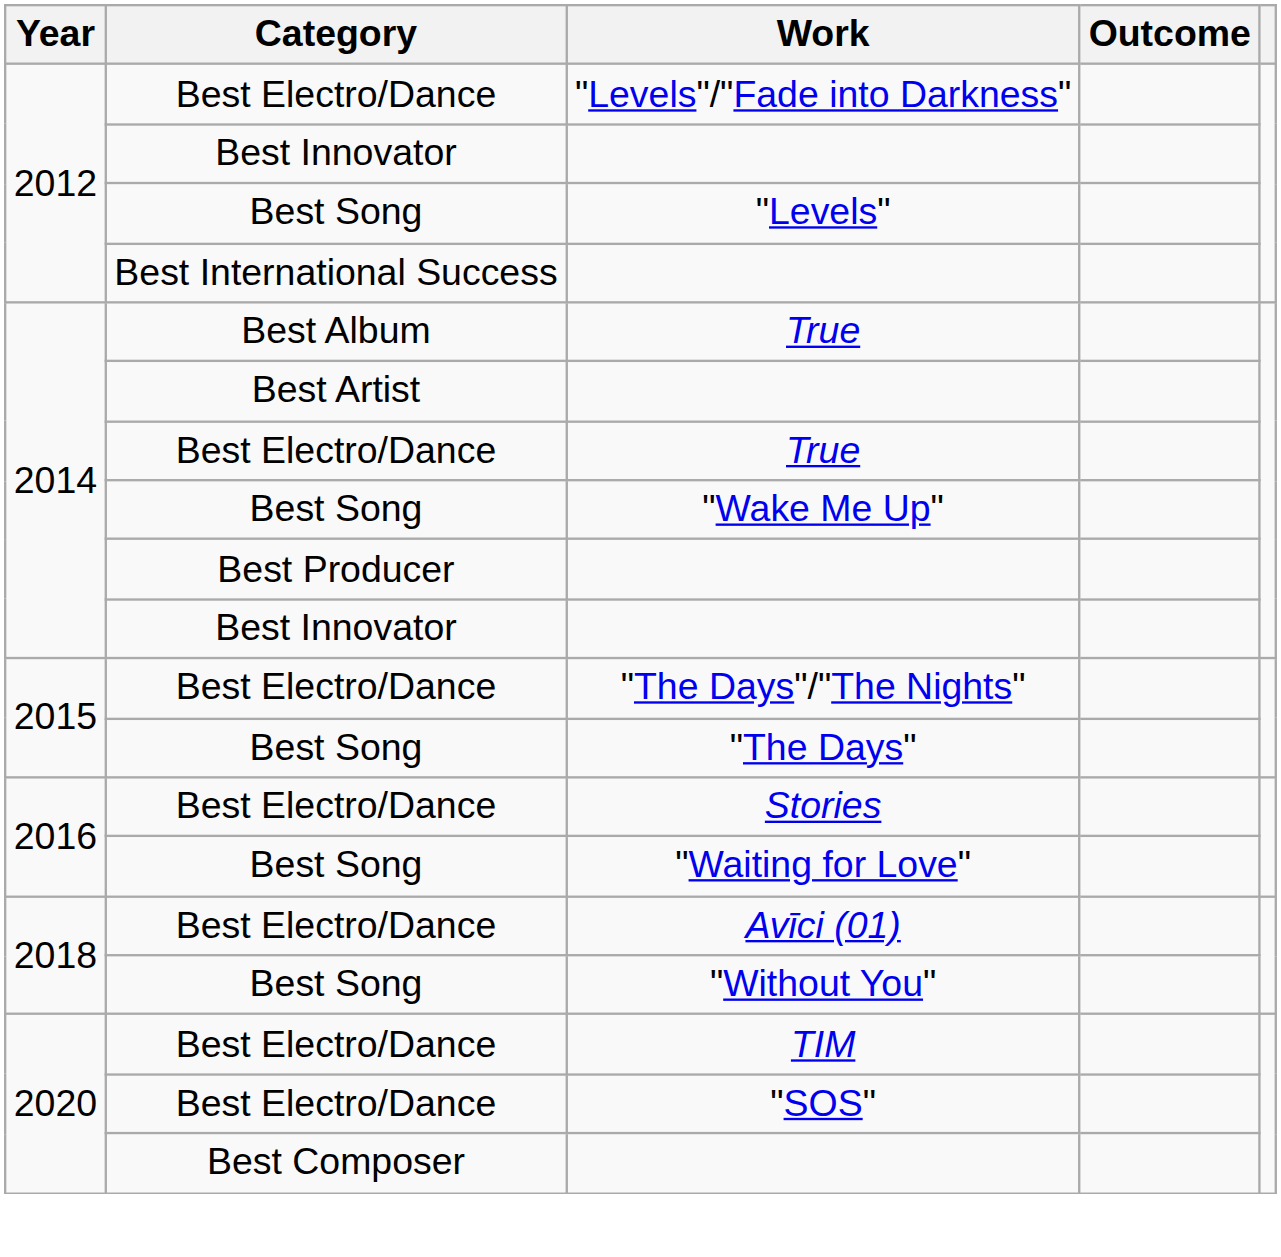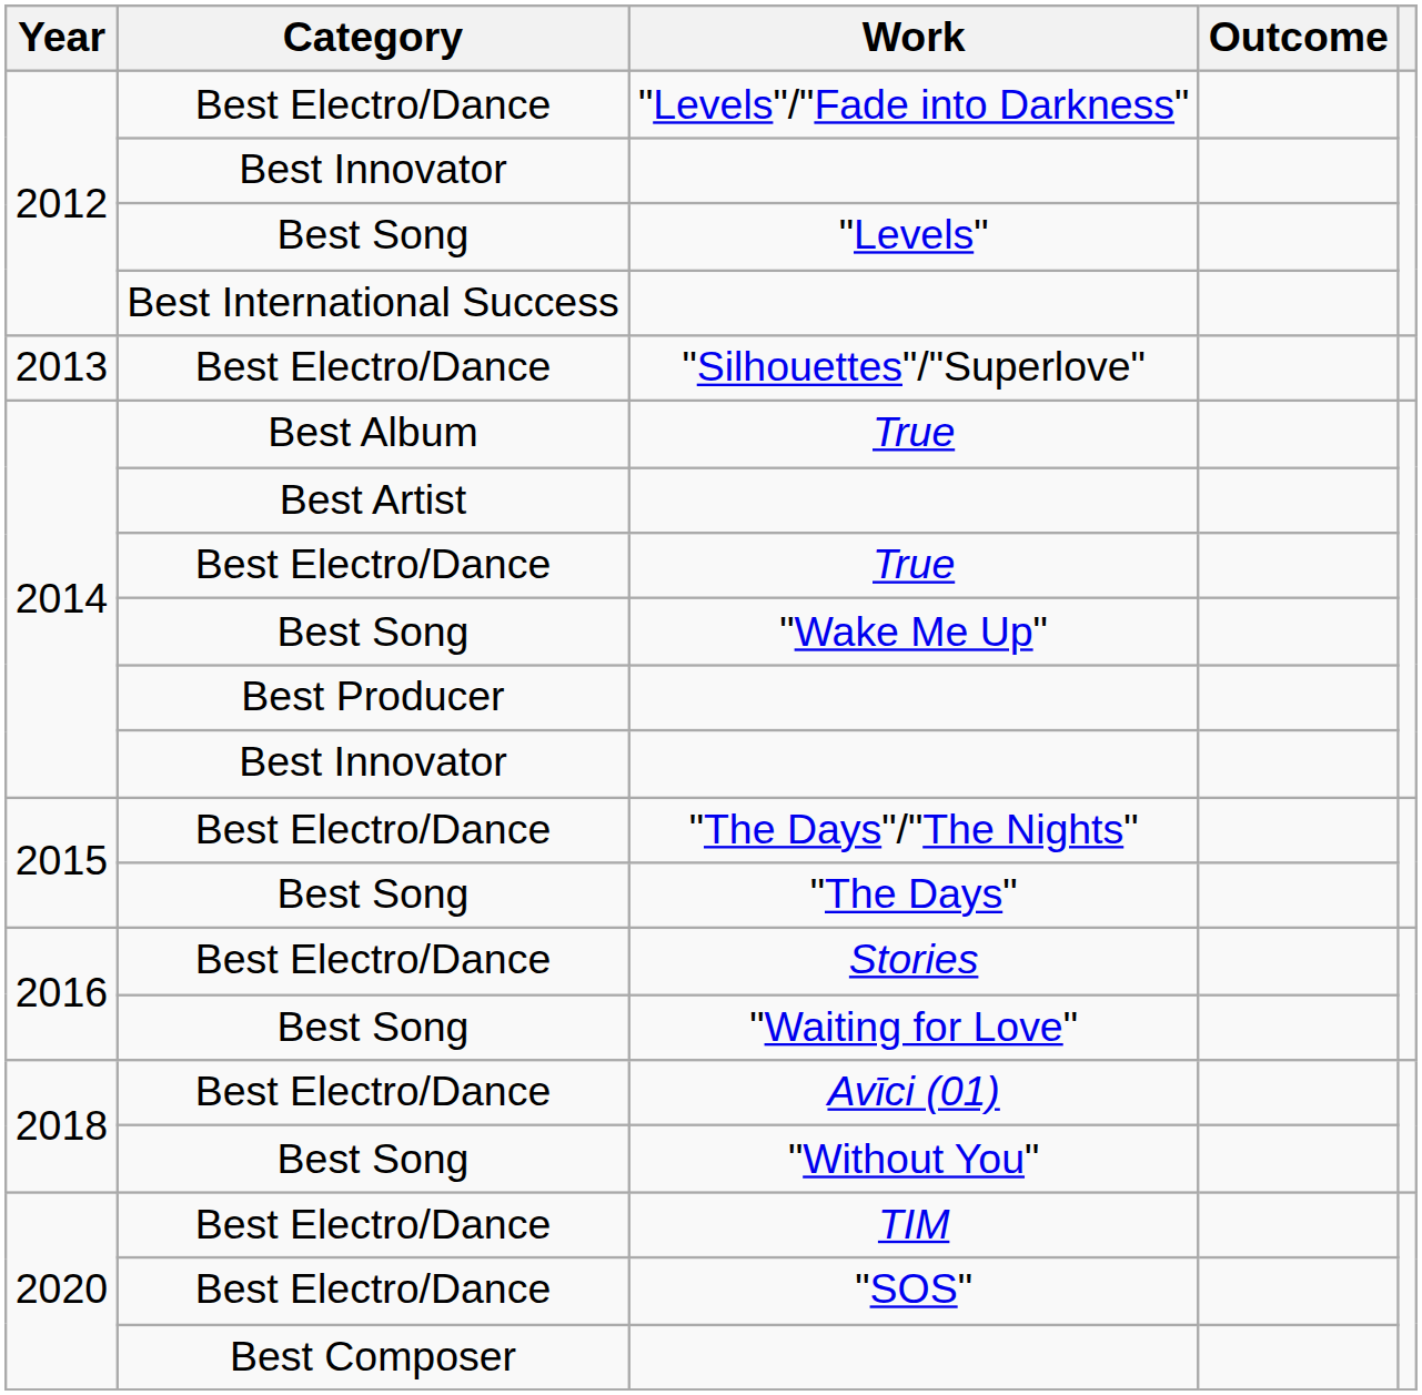 <table class="wikitable plainrowheaders" style="text-align:center;">
 <tr>
 <th>Year</th>
 <th>Category</th>
 <th>Work</th>
 <th>Outcome</th>
 <th></th>
 </tr>
 <tr>
 <td rowspan="4">2012</td>
 <td>Best Electro/Dance</td>
 <td>"<a href='#'>Levels</a>"/"<a href='#'>Fade into Darkness</a>"</td>
 <td></td>
 <td rowspan="4"></td>
 </tr>
 <tr>
 <td>Best Innovator</td>
 <td></td>
 <td></td>
 </tr>
 <tr>
 <td>Best Song</td>
 <td>"<a href='#'>Levels</a>"</td>
 <td></td>
 </tr>
 <tr>
 <td>Best International Success</td>
 <td></td>
 <td></td>
+</tr>
+<tr>
+<td rowspan="1">2013</td>
+<td>Best Electro/Dance</td>
+<td>"<a href='#'>Silhouettes</a>"/"Superlove"</td>
+<td></td>
+<td rowspan="1"></td>
 </tr>
 <tr>
 <td rowspan="6">2014</td>
 <td>Best Album</td>
 <td><em><a href='#'>True</a></em></td>
 <td></td>
 <td rowspan="6"></td>
 </tr>
 <tr>
 <td>Best Artist</td>
 <td></td>
 <td></td>
 </tr>
 <tr>
 <td>Best Electro/Dance</td>
 <td><em><a href='#'>True</a></em></td>
 <td></td>
 </tr>
 <tr>
 <td>Best Song</td>
 <td>"<a href='#'>Wake Me Up</a>"</td>
 <td></td>
 </tr>
 <tr>
 <td>Best Producer</td>
 <td></td>
 <td></td>
 </tr>
 <tr>
 <td>Best Innovator</td>
 <td></td>
 <td></td>
 </tr>
 <tr>
 <td rowspan="2">2015</td>
 <td>Best Electro/Dance</td>
 <td>"<a href='#'>The Days</a>"/"<a href='#'>The Nights</a>"</td>
 <td></td>
 <td rowspan="2"></td>
 </tr>
 <tr>
 <td>Best Song</td>
 <td>"<a href='#'>The Days</a>"</td>
 <td></td>
 </tr>
 <tr>
 <td rowspan="2">2016</td>
 <td>Best Electro/Dance</td>
 <td><em><a href='#'>Stories</a></em></td>
 <td></td>
 <td rowspan="2"></td>
 </tr>
 <tr>
 <td>Best Song</td>
 <td>"<a href='#'>Waiting for Love</a>"</td>
 <td></td>
 </tr>
 <tr>
 <td rowspan="2">2018</td>
 <td>Best Electro/Dance</td>
 <td><em><a href='#'>Avīci (01)</a></em></td>
 <td></td>
 <td rowspan="2"></td>
 </tr>
 <tr>
 <td>Best Song</td>
 <td>"<a href='#'>Without You</a>"</td>
 <td></td>
 </tr>
 <tr>
 <td rowspan="3">2020</td>
 <td>Best Electro/Dance</td>
 <td><em><a href='#'>TIM</a></em></td>
 <td></td>
 <td rowspan="3"></td>
 </tr>
 <tr>
 <td>Best Electro/Dance</td>
 <td>"<a href='#'>SOS</a>"</td>
 <td></td>
 </tr>
 <tr>
 <td>Best Composer</td>
 <td></td>
 <td></td>
 </tr>
 <tr>
 </tr>
 </table>
